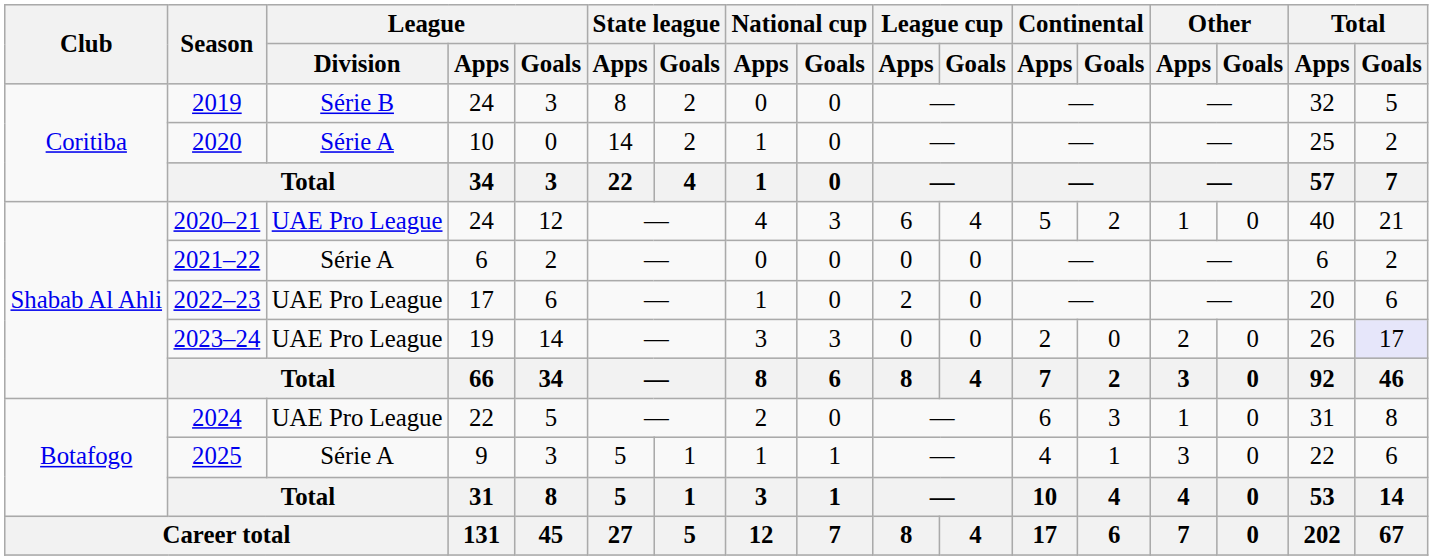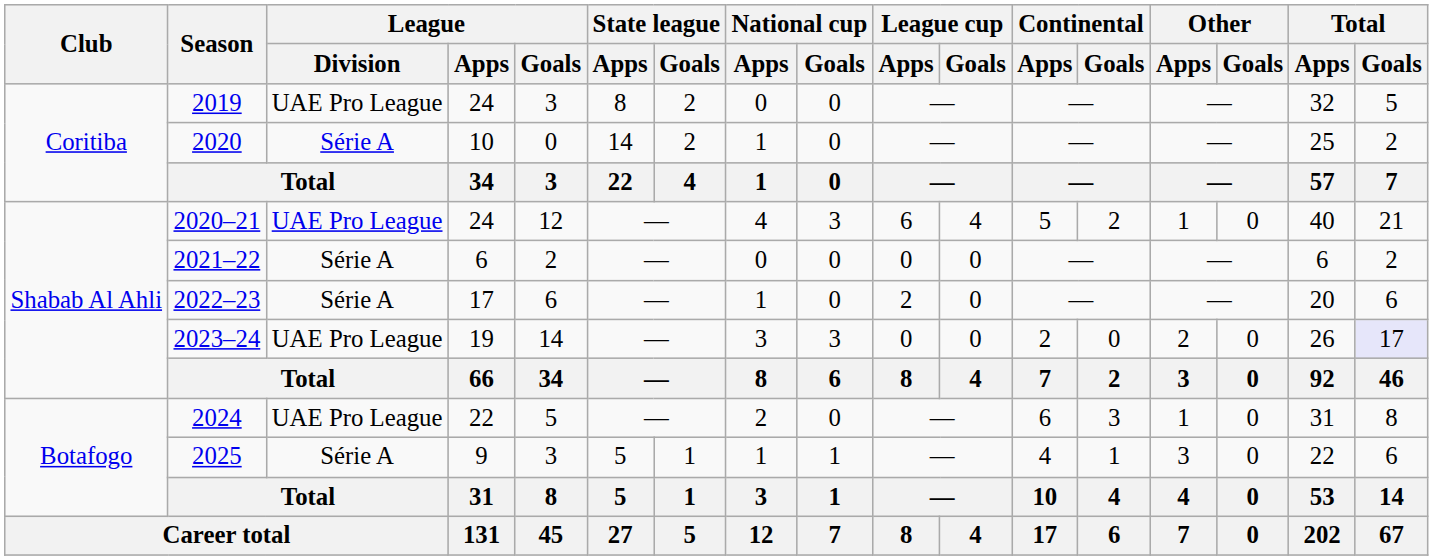 <table class=wikitable style="text-align: center">
 <tr>
 <th rowspan=2>Club</th>
 <th rowspan=2>Season</th>
 <th colspan=3>League</th>
 <th colspan=2>State league</th>
 <th colspan=2>National cup</th>
 <th colspan=2>League cup</th>
 <th colspan=2>Continental</th>
 <th colspan=2>Other</th>
 <th colspan=2>Total</th>
 </tr>
 <tr>
 <th>Division</th>
 <th>Apps</th>
 <th>Goals</th>
 <th>Apps</th>
 <th>Goals</th>
 <th>Apps</th>
 <th>Goals</th>
 <th>Apps</th>
 <th>Goals</th>
 <th>Apps</th>
 <th>Goals</th>
 <th>Apps</th>
 <th>Goals</th>
 <th>Apps</th>
 <th>Goals</th>
 </tr>
 <tr>
 <td rowspan="3"><a href='#'>Coritiba</a></td>
 <td><a href='#'>2019</a></td>
-<td><a href='#'>Série B</a></td>
+<td>UAE Pro League</td>
 <td>24</td>
 <td>3</td>
 <td>8</td>
 <td>2</td>
 <td>0</td>
 <td>0</td>
 <td colspan=2>—</td>
 <td colspan=2>—</td>
 <td colspan=2>—</td>
 <td>32</td>
 <td>5</td>
 </tr>
 <tr>
 <td><a href='#'>2020</a></td>
 <td><a href='#'>Série A</a></td>
 <td>10</td>
 <td>0</td>
 <td>14</td>
 <td>2</td>
 <td>1</td>
 <td>0</td>
 <td colspan=2>—</td>
 <td colspan=2>—</td>
 <td colspan=2>—</td>
 <td>25</td>
 <td>2</td>
 </tr>
 <tr>
 <th colspan="2">Total</th>
 <th>34</th>
 <th>3</th>
 <th>22</th>
 <th>4</th>
 <th>1</th>
 <th>0</th>
 <th colspan=2>—</th>
 <th colspan=2>—</th>
 <th colspan=2>—</th>
 <th>57</th>
 <th>7</th>
 </tr>
 <tr>
 <td rowspan="5"><a href='#'>Shabab Al Ahli</a></td>
 <td><a href='#'>2020–21</a></td>
 <td><a href='#'>UAE Pro League</a></td>
 <td>24</td>
 <td>12</td>
 <td colspan=2>—</td>
 <td>4</td>
 <td>3</td>
 <td>6</td>
 <td>4</td>
 <td>5</td>
 <td>2</td>
 <td>1</td>
 <td>0</td>
 <td>40</td>
 <td>21</td>
 </tr>
 <tr>
 <td><a href='#'>2021–22</a></td>
 <td>Série A</td>
 <td>6</td>
 <td>2</td>
 <td colspan=2>—</td>
 <td>0</td>
 <td>0</td>
 <td>0</td>
 <td>0</td>
 <td colspan=2>—</td>
 <td colspan=2>—</td>
 <td>6</td>
 <td>2</td>
 </tr>
 <tr>
 <td><a href='#'>2022–23</a></td>
-<td>UAE Pro League</td>
+<td>Série A</td>
 <td>17</td>
 <td>6</td>
 <td colspan=2>—</td>
 <td>1</td>
 <td>0</td>
 <td>2</td>
 <td>0</td>
 <td colspan=2>—</td>
 <td colspan=2>—</td>
 <td>20</td>
 <td>6</td>
 </tr>
 <tr>
 <td><a href='#'>2023–24</a></td>
 <td>UAE Pro League</td>
 <td>19</td>
 <td>14</td>
 <td colspan=2>—</td>
 <td>3</td>
 <td>3</td>
 <td>0</td>
 <td>0</td>
 <td>2</td>
 <td>0</td>
 <td>2</td>
 <td>0</td>
 <td>26</td>
 <td style="background: lavender;">17</td>
 </tr>
 <tr>
 <th colspan="2">Total</th>
 <th>66</th>
 <th>34</th>
 <th colspan=2>—</th>
 <th>8</th>
 <th>6</th>
 <th>8</th>
 <th>4</th>
 <th>7</th>
 <th>2</th>
 <th>3</th>
 <th>0</th>
 <th>92</th>
 <th>46</th>
 </tr>
 <tr>
 <td rowspan="3"><a href='#'>Botafogo</a></td>
 <td><a href='#'>2024</a></td>
 <td>UAE Pro League</td>
 <td>22</td>
 <td>5</td>
 <td colspan=2>—</td>
 <td>2</td>
 <td>0</td>
 <td colspan=2>—</td>
 <td>6</td>
 <td>3</td>
 <td>1</td>
 <td>0</td>
 <td>31</td>
 <td>8</td>
 </tr>
 <tr>
 <td><a href='#'>2025</a></td>
 <td>Série A</td>
 <td>9</td>
 <td>3</td>
 <td>5</td>
 <td>1</td>
 <td>1</td>
 <td>1</td>
 <td colspan=2>—</td>
 <td>4</td>
 <td>1</td>
 <td>3</td>
 <td>0</td>
 <td>22</td>
 <td>6</td>
 </tr>
 <tr>
 <th colspan="2">Total</th>
 <th>31</th>
 <th>8</th>
 <th>5</th>
 <th>1</th>
 <th>3</th>
 <th>1</th>
 <th colspan=2>—</th>
 <th>10</th>
 <th>4</th>
 <th>4</th>
 <th>0</th>
 <th>53</th>
 <th>14</th>
 </tr>
 <tr>
 <th colspan="3">Career total</th>
 <th>131</th>
 <th>45</th>
 <th>27</th>
 <th>5</th>
 <th>12</th>
 <th>7</th>
 <th>8</th>
 <th>4</th>
 <th>17</th>
 <th>6</th>
 <th>7</th>
 <th>0</th>
 <th>202</th>
 <th>67</th>
 </tr>
 </table>
